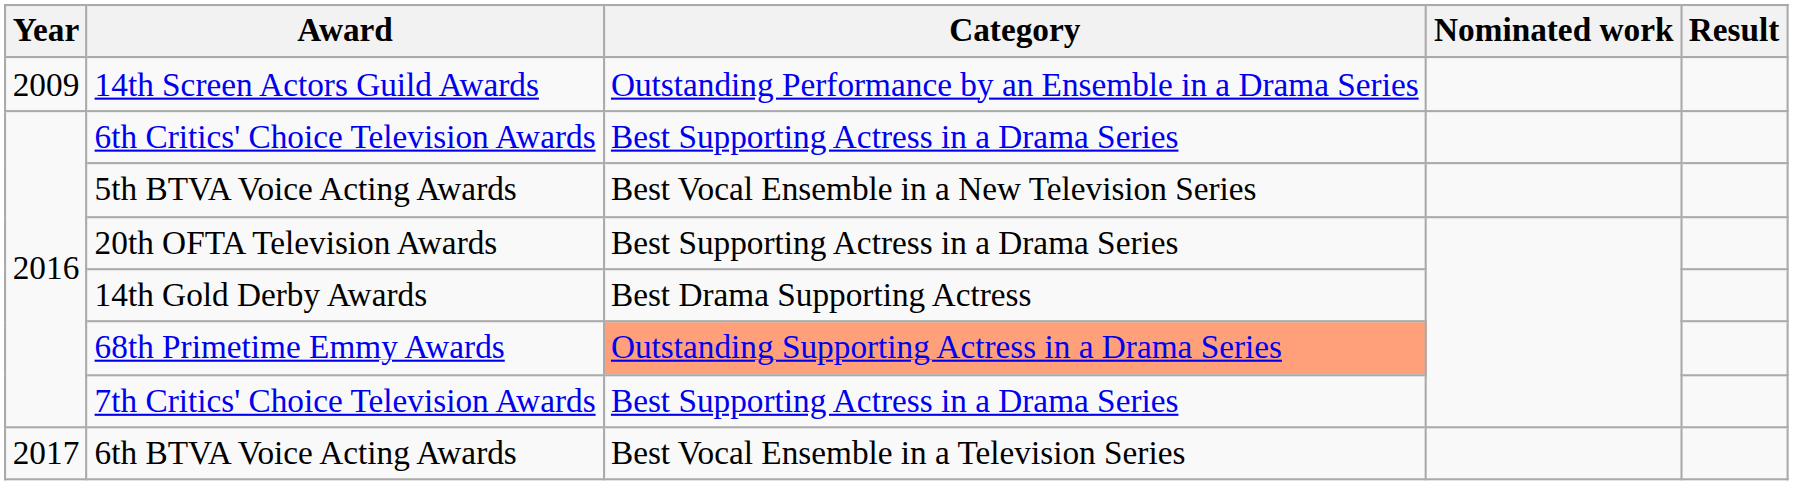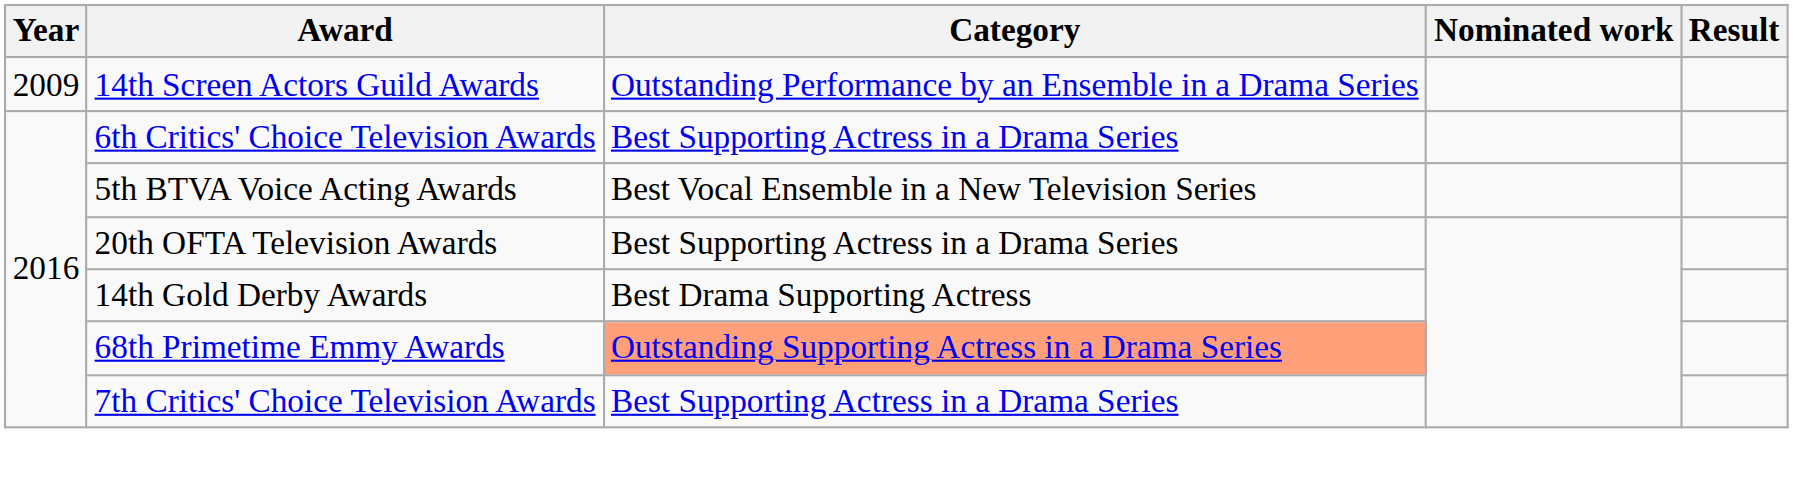 <table class="wikitable">
 <tr>
 <th>Year</th>
 <th>Award</th>
 <th>Category</th>
 <th>Nominated work</th>
 <th>Result</th>
 </tr>
 <tr>
 <td>2009</td>
 <td><a href='#'>14th Screen Actors Guild Awards</a></td>
 <td><a href='#'>Outstanding Performance by an Ensemble in a Drama Series</a> </td>
 <td></td>
 <td></td>
 </tr>
 <tr>
 <td rowspan="6">2016</td>
 <td><a href='#'>6th Critics' Choice Television Awards</a></td>
 <td><a href='#'>Best Supporting Actress in a Drama Series</a></td>
 <td></td>
 <td></td>
 </tr>
 <tr>
 <td>5th BTVA Voice Acting Awards</td>
 <td>Best Vocal Ensemble in a New Television Series </td>
 <td></td>
 <td></td>
 </tr>
 <tr>
 <td>20th OFTA Television Awards</td>
 <td>Best Supporting Actress in a Drama Series</td>
 <td rowspan="4"></td>
 <td></td>
 </tr>
 <tr>
 <td>14th Gold Derby Awards</td>
 <td>Best Drama Supporting Actress</td>
 <td></td>
 </tr>
 <tr>
 <td><a href='#'>68th Primetime Emmy Awards</a></td>
 <td style="background: lightsalmon;"><a href='#'>Outstanding Supporting Actress in a Drama Series</a></td>
 <td></td>
 </tr>
 <tr>
 <td><a href='#'>7th Critics' Choice Television Awards</a></td>
 <td><a href='#'>Best Supporting Actress in a Drama Series</a></td>
 <td></td>
 </tr>
-<tr>
-<td>2017</td>
-<td>6th BTVA Voice Acting Awards</td>
-<td>Best Vocal Ensemble in a Television Series </td>
-<td></td>
-<td></td>
-</tr>
 </table>
